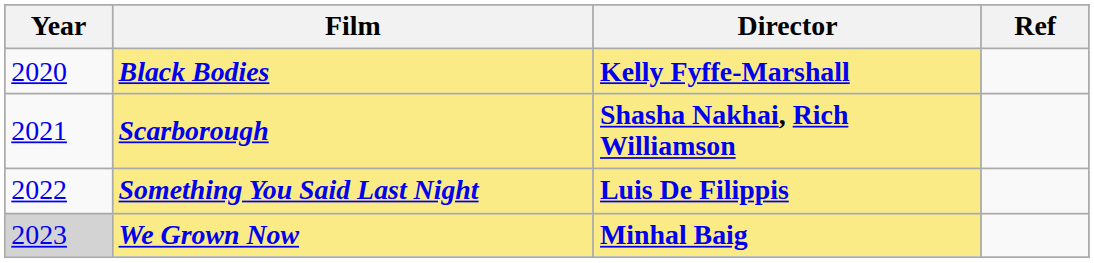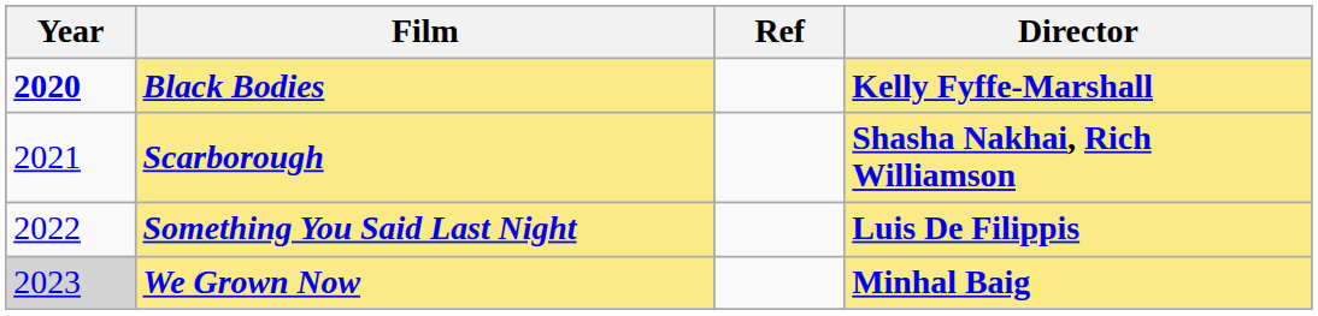 <table class="wikitable" width="100%" cellpadding="5">
 <tr>
 <th width="50">Year</th>
 <th width="250">Film</th>
+<th width="50">Ref</th>
 <th width="200">Director</th>
-<th width="50">Ref</th>
 </tr>
 <tr>
-<td><a href='#'>2020</a></td>
+<td><strong><a href='#'>2020</a></strong></td>
 <td style="background:#FAEB86;"><strong><em><a href='#'>Black Bodies</a></em></strong></td>
+<td></td>
 <td style="background:#FAEB86;"><strong><a href='#'>Kelly Fyffe-Marshall</a></strong></td>
-<td></td>
 </tr>
 <tr>
 <td><a href='#'>2021</a></td>
 <td style="background:#FAEB86;"><strong><em><a href='#'>Scarborough</a></em></strong></td>
+<td></td>
 <td style="background:#FAEB86;"><strong><a href='#'>Shasha Nakhai</a>, <a href='#'>Rich Williamson</a></strong></td>
-<td></td>
 </tr>
 <tr>
 <td><a href='#'>2022</a></td>
 <td style="background:#FAEB86;"><strong><em><a href='#'>Something You Said Last Night</a></em></strong></td>
+<td></td>
 <td style="background:#FAEB86;"><strong><a href='#'>Luis De Filippis</a></strong></td>
-<td></td>
 </tr>
 <tr>
 <td style="background: lightgrey;"><a href='#'>2023</a></td>
 <td style="background:#FAEB86;"><strong><em><a href='#'>We Grown Now</a></em></strong></td>
+<td></td>
 <td style="background:#FAEB86;"><strong><a href='#'>Minhal Baig</a></strong></td>
-<td></td>
 </tr>
 </table>
